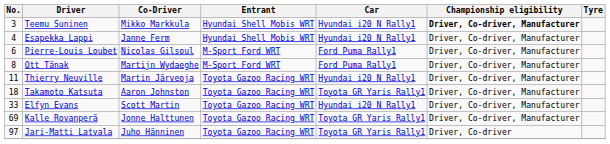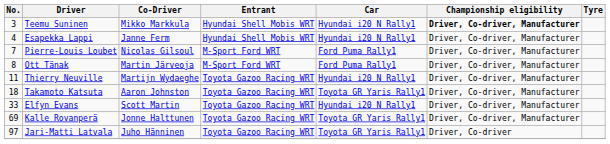 <table class="wikitable" style="font-size: 85%;">
 <tr>
 <th>No.</th>
 <th>Driver</th>
 <th>Co-Driver</th>
 <th>Entrant</th>
 <th>Car</th>
 <th>Championship eligibility</th>
 <th>Tyre</th>
 </tr>
 <tr>
 <td align="center">3</td>
 <td> <a href='#'>Teemu Suninen</a></td>
 <td> <a href='#'>Mikko Markkula</a></td>
 <td> <a href='#'>Hyundai Shell Mobis WRT</a></td>
 <td><a href='#'>Hyundai i20 N Rally1</a></td>
 <td><strong>Driver, Co-driver, Manufacturer</strong></td>
 <td align="center"></td>
 </tr>
 <tr>
 <td align="center">4</td>
 <td> <a href='#'>Esapekka Lappi</a></td>
 <td> <a href='#'>Janne Ferm</a></td>
 <td> <a href='#'>Hyundai Shell Mobis WRT</a></td>
 <td><a href='#'>Hyundai i20 N Rally1</a></td>
 <td>Driver, Co-driver, Manufacturer</td>
 <td align="center"></td>
 </tr>
 <tr>
-<td align="center">6</td>
+<td align="center">7</td>
 <td> <a href='#'>Pierre-Louis Loubet</a></td>
 <td> <a href='#'>Nicolas Gilsoul</a></td>
 <td> <a href='#'>M-Sport Ford WRT</a></td>
 <td><a href='#'>Ford Puma Rally1</a></td>
 <td>Driver, Co-driver, Manufacturer</td>
 <td align="center"></td>
 </tr>
 <tr>
 <td align="center">8</td>
 <td> <a href='#'>Ott Tänak</a></td>
-<td> <a href='#'>Martijn Wydaeghe</a></td>
+<td> <a href='#'>Martin Järveoja</a></td>
 <td> <a href='#'>M-Sport Ford WRT</a></td>
 <td><a href='#'>Ford Puma Rally1</a></td>
 <td>Driver, Co-driver, Manufacturer</td>
 <td align="center"></td>
 </tr>
 <tr>
 <td align="center">11</td>
 <td> <a href='#'>Thierry Neuville</a></td>
-<td> <a href='#'>Martin Järveoja</a></td>
+<td> <a href='#'>Martijn Wydaeghe</a></td>
 <td> <a href='#'>Toyota Gazoo Racing WRT</a></td>
 <td><a href='#'>Hyundai i20 N Rally1</a></td>
 <td>Driver, Co-driver, Manufacturer</td>
 <td align="center"></td>
 </tr>
 <tr>
 <td align="center">18</td>
 <td> <a href='#'>Takamoto Katsuta</a></td>
 <td> <a href='#'>Aaron Johnston</a></td>
 <td> <a href='#'>Toyota Gazoo Racing WRT</a></td>
 <td><a href='#'>Toyota GR Yaris Rally1</a></td>
 <td>Driver, Co-driver, Manufacturer</td>
 <td align="center"></td>
 </tr>
 <tr>
 <td align="center">33</td>
 <td> <a href='#'>Elfyn Evans</a></td>
 <td> <a href='#'>Scott Martin</a></td>
 <td> <a href='#'>Toyota Gazoo Racing WRT</a></td>
 <td><a href='#'>Hyundai i20 N Rally1</a></td>
 <td>Driver, Co-driver, Manufacturer</td>
 <td align="center"></td>
 </tr>
 <tr>
 <td align="center">69</td>
 <td> <a href='#'>Kalle Rovanperä</a></td>
 <td> <a href='#'>Jonne Halttunen</a></td>
 <td> <a href='#'>Toyota Gazoo Racing WRT</a></td>
 <td><a href='#'>Toyota GR Yaris Rally1</a></td>
 <td>Driver, Co-driver, Manufacturer</td>
 <td align="center"></td>
 </tr>
 <tr>
 <td align="center">97</td>
 <td> <a href='#'>Jari-Matti Latvala</a></td>
 <td> <a href='#'>Juho Hänninen</a></td>
 <td> <a href='#'>Toyota Gazoo Racing WRT</a></td>
 <td><a href='#'>Toyota GR Yaris Rally1</a></td>
 <td>Driver, Co-driver</td>
 <td align="center"></td>
 </tr>
 <tr>
 </tr>
 </table>
